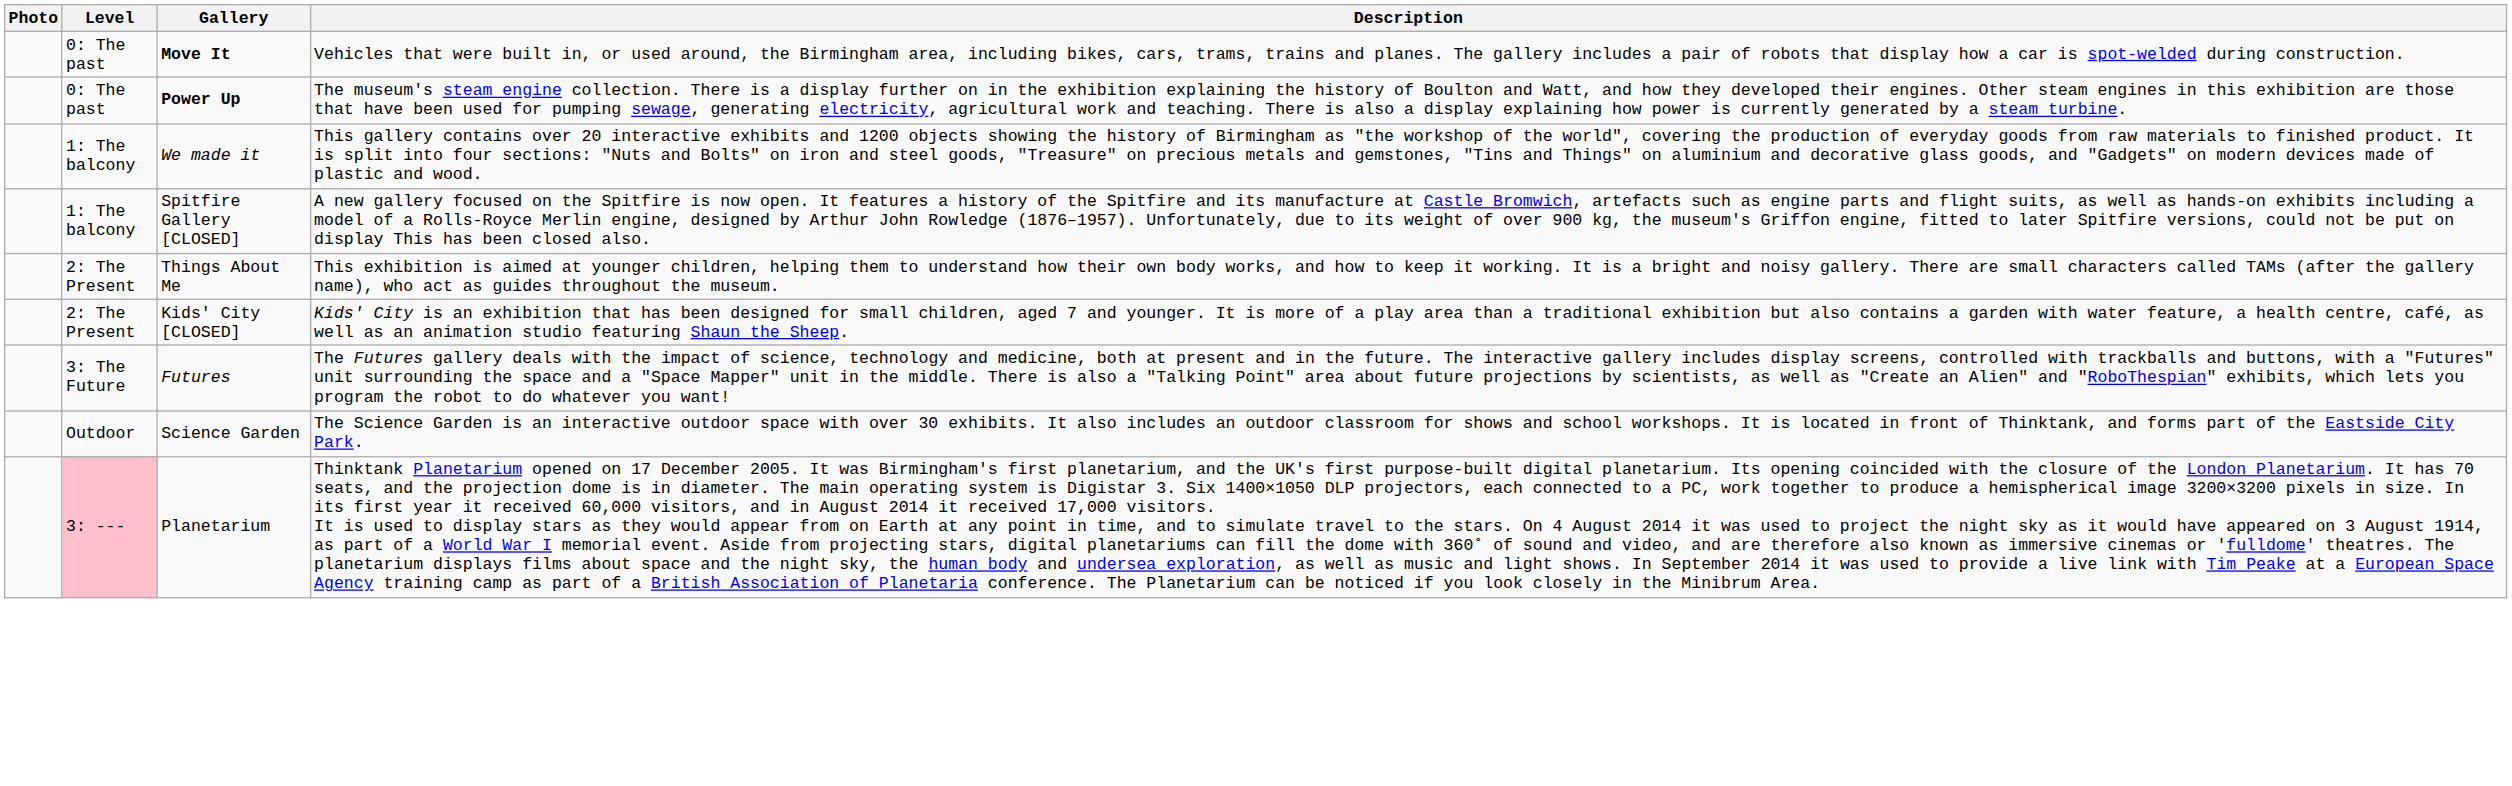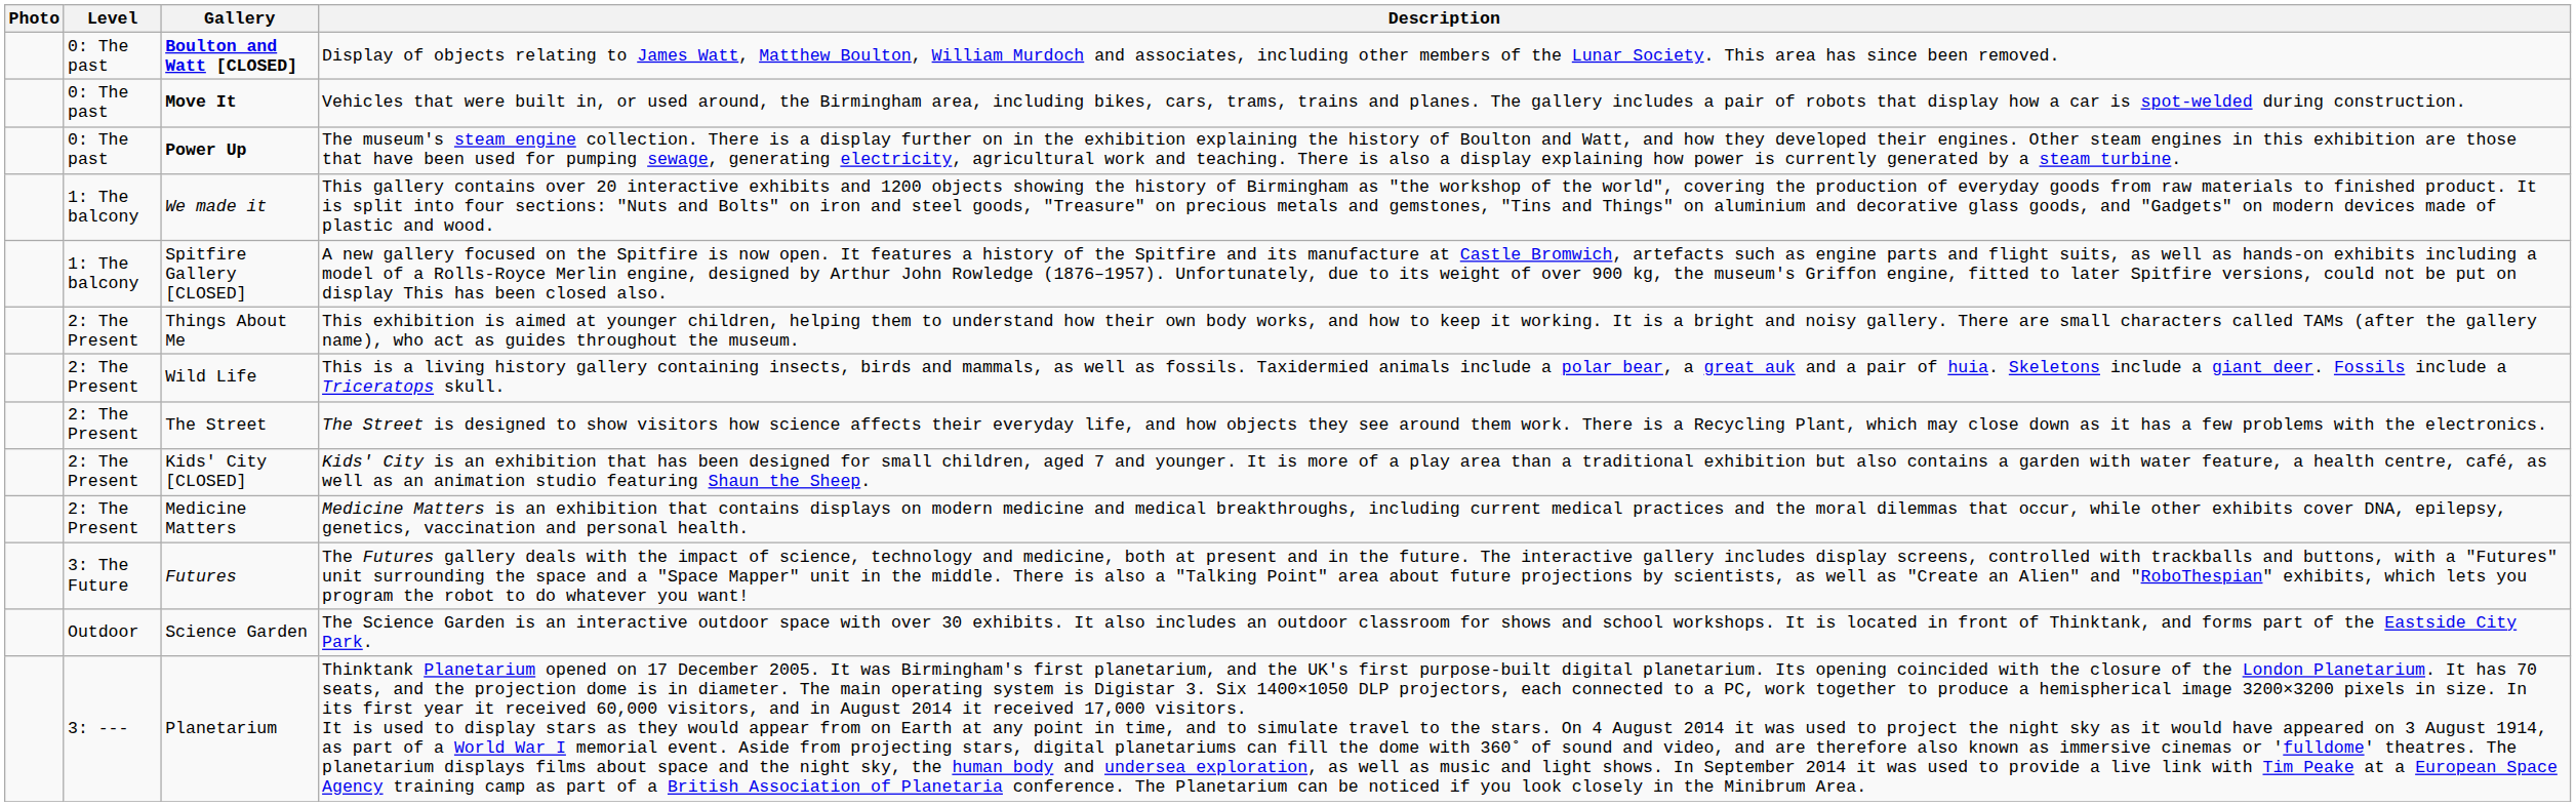 <table class="wikitable">
 <tr>
 <th>Photo</th>
 <th>Level</th>
 <th>Gallery</th>
 <th>Description</th>
+</tr>
+<tr>
+<td></td>
+<td>0: The past</td>
+<td><strong><a href='#'>Boulton and Watt</a> [CLOSED]</strong></td>
+<td>Display of objects relating to <a href='#'>James Watt</a>, <a href='#'>Matthew Boulton</a>, <a href='#'>William Murdoch</a> and associates, including other members of the <a href='#'>Lunar Society</a>. This area has since been removed.</td>
 </tr>
 <tr>
 <td></td>
 <td>0: The past</td>
 <td><strong>Move It</strong></td>
 <td>Vehicles that were built in, or used around, the Birmingham area, including bikes, cars, trams, trains and planes. The gallery includes a pair of robots that display how a car is <a href='#'>spot-welded</a> during construction.</td>
 </tr>
 <tr>
 <td></td>
 <td>0: The past</td>
 <td><strong>Power Up</strong></td>
 <td>The museum's <a href='#'>steam engine</a> collection. There is a display further on in the exhibition explaining the history of Boulton and Watt, and how they developed their engines. Other steam engines in this exhibition are those that have been used for pumping <a href='#'>sewage</a>, generating <a href='#'>electricity</a>, agricultural work and teaching. There is also a display explaining how power is currently generated by a <a href='#'>steam turbine</a>.</td>
 </tr>
 <tr>
 <td></td>
 <td>1: The balcony</td>
 <td><em>We made it</em></td>
 <td>This gallery contains over 20 interactive exhibits and 1200 objects showing the history of Birmingham as "the workshop of the world", covering the production of everyday goods from raw materials to finished product. It is split into four sections: "Nuts and Bolts" on iron and steel goods, "Treasure" on precious metals and gemstones, "Tins and Things" on aluminium and decorative glass goods, and "Gadgets" on modern devices made of plastic and wood.</td>
 </tr>
 <tr>
 <td></td>
 <td>1: The balcony</td>
 <td>Spitfire Gallery [CLOSED]</td>
 <td>A new gallery focused on the Spitfire is now open. It features a history of the Spitfire and its manufacture at <a href='#'>Castle Bromwich</a>, artefacts such as engine parts and flight suits, as well as hands-on exhibits including a model of a Rolls-Royce Merlin engine, designed by Arthur John Rowledge (1876–1957). Unfortunately, due to its weight of over 900 kg, the museum's Griffon engine, fitted to later Spitfire versions, could not be put on display This has been closed also.</td>
 </tr>
 <tr>
 <td></td>
 <td>2: The Present</td>
 <td>Things About Me</td>
 <td>This exhibition is aimed at younger children, helping them to understand how their own body works, and how to keep it working. It is a bright and noisy gallery. There are small characters called TAMs (after the gallery name), who act as guides throughout the museum.</td>
 </tr>
 <tr>
 <td></td>
 <td>2: The Present</td>
+<td>Wild Life</td>
+<td>This is a living history gallery containing insects, birds and mammals, as well as fossils. Taxidermied animals include a <a href='#'>polar bear</a>, a <a href='#'>great auk</a> and a pair of <a href='#'>huia</a>. <a href='#'>Skeletons</a> include a <a href='#'>giant deer</a>. <a href='#'>Fossils</a> include a <em><a href='#'>Triceratops</a></em> skull.</td>
+</tr>
+<tr>
+<td></td>
+<td>2: The Present</td>
+<td>The Street</td>
+<td><em>The Street</em> is designed to show visitors how science affects their everyday life, and how objects they see around them work.  There is a Recycling Plant, which may close down as it has a few problems with the electronics.</td>
+</tr>
+<tr>
+<td></td>
+<td>2: The Present</td>
 <td>Kids' City [CLOSED]</td>
 <td><em>Kids' City</em> is an exhibition that has been designed for small children, aged 7 and younger. It is more of a play area than a traditional exhibition but also contains a garden with water feature, a health centre, café, as well as an animation studio featuring <a href='#'>Shaun the Sheep</a>.</td>
+</tr>
+<tr>
+<td></td>
+<td>2: The Present</td>
+<td>Medicine Matters</td>
+<td><em>Medicine Matters</em> is an exhibition that contains displays on modern medicine and medical breakthroughs, including current medical practices and the moral dilemmas that occur, while other exhibits cover DNA, epilepsy, genetics, vaccination and personal health.</td>
 </tr>
 <tr>
 <td></td>
 <td>3: The Future</td>
 <td><em>Futures</em></td>
 <td>The <em>Futures</em> gallery deals with the impact of science, technology and medicine, both at present and in the future. The interactive gallery includes display screens, controlled with trackballs and buttons, with a "Futures" unit surrounding the space and a "Space Mapper" unit in the middle. There is also a "Talking Point" area about future projections by scientists, as well as "Create an Alien" and "<a href='#'>RoboThespian</a>" exhibits, which lets you program the robot to do whatever you want!</td>
 </tr>
 <tr>
 <td></td>
 <td>Outdoor</td>
 <td>Science Garden</td>
 <td>The Science Garden is an interactive outdoor space with over 30 exhibits. It also includes an outdoor classroom for shows and school workshops. It is located in front of Thinktank, and forms part of the <a href='#'>Eastside City Park</a>.</td>
 </tr>
 <tr>
 <td></td>
-<td style="background: pink;">3: ---</td>
+<td>3: ---</td>
 <td>Planetarium</td>
 <td>Thinktank <a href='#'>Planetarium</a> opened on 17 December 2005. It was Birmingham's first planetarium, and the UK's first purpose-built digital planetarium. Its opening coincided with the closure of the <a href='#'>London Planetarium</a>. It has 70 seats, and the projection dome is  in diameter. The main operating system is Digistar 3. Six 1400×1050 DLP projectors, each connected to a PC, work together to produce a hemispherical image 3200×3200 pixels in size. In its first year it received 60,000 visitors, and in August 2014 it received 17,000 visitors.<br>It is used to display stars as they would appear from on Earth at any point in time, and to simulate travel to the stars. On 4 August 2014 it was used to project the night sky as it would have appeared on 3 August 1914, as part of a <a href='#'>World War I</a> memorial event. Aside from projecting stars, digital planetariums can fill the dome with 360˚ of sound and video, and are therefore also known as immersive cinemas or '<a href='#'>fulldome</a>' theatres. The planetarium displays films about space and the night sky, the <a href='#'>human body</a> and <a href='#'>undersea exploration</a>, as well as music and light shows. In September 2014 it was used to provide a live link with <a href='#'>Tim Peake</a> at a <a href='#'>European Space Agency</a> training camp as part of a <a href='#'>British Association of Planetaria</a> conference. The Planetarium can be noticed if you look closely in the Minibrum Area.</td>
 </tr>
 </table>
